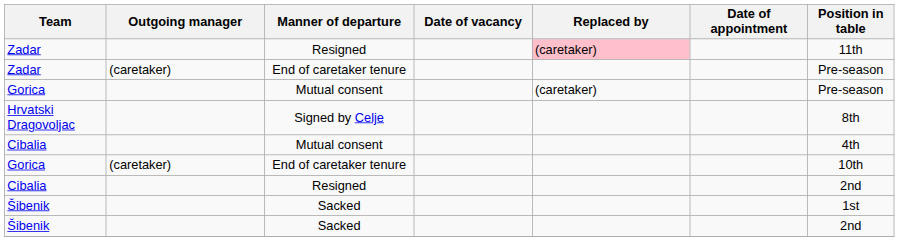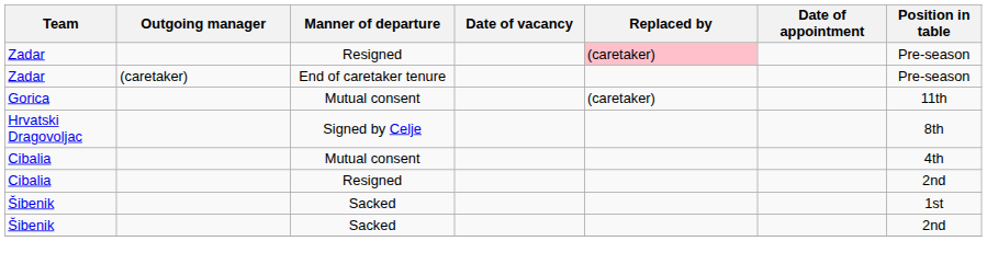 <table class="wikitable sortable" style="text-align: center;">
 <tr>
 <th width="120">Team</th>
 <th width="190">Outgoing manager</th>
 <th width="180">Manner of departure</th>
 <th width="140">Date of vacancy</th>
 <th width="190">Replaced by</th>
 <th width="140">Date of appointment</th>
 <th width="100">Position in table</th>
 </tr>
 <tr>
 <td style="text-align:left;"><a href='#'>Zadar</a></td>
 <td style="text-align:left;"> </td>
 <td>Resigned</td>
 <td></td>
 <td style="background: pink; text-align:left;">  (caretaker)</td>
 <td></td>
-<td>11th</td>
+<td>Pre-season</td>
 </tr>
 <tr>
 <td style="text-align:left;"><a href='#'>Zadar</a></td>
 <td style="text-align:left;">  (caretaker)</td>
 <td>End of caretaker tenure</td>
 <td></td>
 <td style="text-align:left;"> </td>
 <td></td>
 <td>Pre-season</td>
 </tr>
 <tr>
 <td style="text-align:left;"><a href='#'>Gorica</a></td>
 <td style="text-align:left;"> </td>
 <td>Mutual consent</td>
 <td></td>
 <td style="text-align:left;">  (caretaker)</td>
 <td></td>
-<td>Pre-season</td>
+<td>11th</td>
 </tr>
 <tr>
 <td style="text-align:left;"><a href='#'>Hrvatski Dragovoljac</a></td>
 <td style="text-align:left;"> </td>
 <td>Signed by <a href='#'>Celje</a></td>
 <td></td>
 <td style="text-align:left;"> </td>
 <td></td>
 <td>8th</td>
 </tr>
 <tr>
 <td style="text-align:left;"><a href='#'>Cibalia</a></td>
 <td style="text-align:left;"> </td>
 <td>Mutual consent</td>
 <td></td>
 <td style="text-align:left;"> </td>
 <td></td>
 <td>4th</td>
-</tr>
-<tr>
-<td style="text-align:left;"><a href='#'>Gorica</a></td>
-<td style="text-align:left;">  (caretaker)</td>
-<td>End of caretaker tenure</td>
-<td></td>
-<td style="text-align:left;"> </td>
-<td></td>
-<td>10th</td>
 </tr>
 <tr>
 <td style="text-align:left;"><a href='#'>Cibalia</a></td>
 <td style="text-align:left;"> </td>
 <td>Resigned</td>
 <td></td>
 <td style="text-align:left;"> </td>
 <td></td>
 <td>2nd</td>
 </tr>
 <tr>
 <td style="text-align:left;"><a href='#'>Šibenik</a></td>
 <td style="text-align:left;"> </td>
 <td>Sacked</td>
 <td></td>
 <td style="text-align:left;"> </td>
 <td></td>
 <td>1st</td>
 </tr>
 <tr>
 <td style="text-align:left;"><a href='#'>Šibenik</a></td>
 <td style="text-align:left;"> </td>
 <td>Sacked</td>
 <td></td>
 <td style="text-align:left;"> </td>
 <td></td>
 <td>2nd</td>
 </tr>
 <tr>
 </tr>
 </table>
